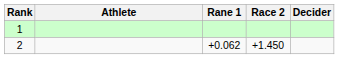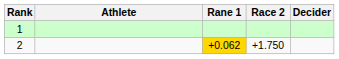 <table class=wikitable style="text-align:center">
 <tr>
 <th width=40>Rank</th>
 <th width=250>Athlete</th>
 <th width=60>Rane 1</th>
 <th width=60>Race 2</th>
 <th width=60>Decider</th>
 </tr>
 <tr bgcolor="ccffcc">
 <td>1</td>
 <td align=left></td>
 <td></td>
 <td></td>
 <td></td>
 </tr>
 <tr>
 <td>2</td>
 <td align=left></td>
-<td>+0.062</td>
-<td>+1.450</td>
+<td style="background: gold;">+0.062</td>
+<td>+1.750</td>
 <td></td>
 </tr>
 </table>
